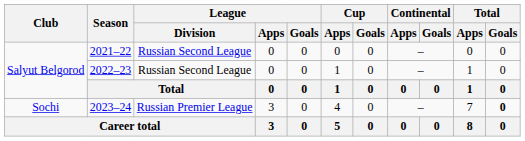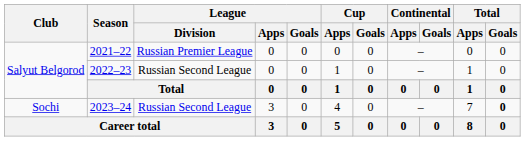 <table class="wikitable" style="text-align: center;">
 <tr>
 <th rowspan=2>Club</th>
 <th rowspan=2>Season</th>
 <th colspan=3>League</th>
 <th colspan=2>Cup</th>
 <th colspan=2>Continental</th>
 <th colspan=2>Total</th>
 </tr>
 <tr>
 <th>Division</th>
 <th>Apps</th>
 <th>Goals</th>
 <th>Apps</th>
 <th>Goals</th>
 <th>Apps</th>
 <th>Goals</th>
 <th>Apps</th>
 <th>Goals</th>
 </tr>
 <tr>
 <td rowspan="3"><a href='#'>Salyut Belgorod</a></td>
 <td><a href='#'>2021–22</a></td>
-<td><a href='#'>Russian Second League</a></td>
+<td><a href='#'>Russian Premier League</a></td>
 <td>0</td>
 <td>0</td>
 <td>0</td>
 <td>0</td>
 <td colspan=2>–</td>
 <td>0</td>
 <td>0</td>
 </tr>
 <tr>
 <td><a href='#'>2022–23</a></td>
 <td>Russian Second League</td>
 <td>0</td>
 <td>0</td>
 <td>1</td>
 <td>0</td>
 <td colspan=2>–</td>
 <td>1</td>
 <td>0</td>
 </tr>
 <tr>
 <th colspan=2>Total</th>
 <th>0</th>
 <th>0</th>
 <th>1</th>
 <th>0</th>
 <th>0</th>
 <th>0</th>
 <th>1</th>
 <th>0</th>
 </tr>
 <tr>
 <td><a href='#'>Sochi</a></td>
 <td><a href='#'>2023–24</a></td>
-<td><a href='#'>Russian Premier League</a></td>
+<td><a href='#'>Russian Second League</a></td>
 <td>3</td>
 <td>0</td>
 <td>4</td>
 <td>0</td>
 <td colspan=2>–</td>
 <td>7</td>
 <td><strong>0</strong></td>
 </tr>
 <tr>
 <th colspan=3>Career total</th>
 <th>3</th>
 <th>0</th>
 <th>5</th>
 <th>0</th>
 <th>0</th>
 <th>0</th>
 <th>8</th>
 <th>0</th>
 </tr>
 </table>
